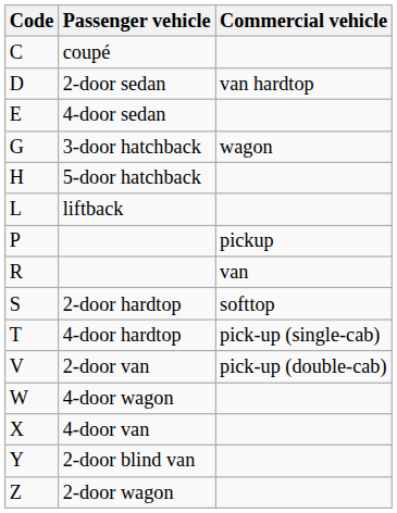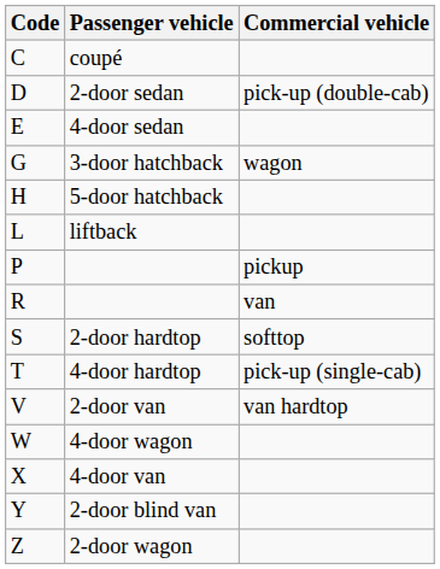 <table class="wikitable">
 <tr>
 <th>Code</th>
 <th>Passenger vehicle</th>
 <th>Commercial vehicle</th>
 </tr>
 <tr>
 <td>C</td>
 <td>coupé</td>
 <td></td>
 </tr>
 <tr>
 <td>D</td>
 <td>2-door sedan</td>
-<td>van hardtop</td>
+<td>pick-up (double-cab)</td>
 </tr>
 <tr>
 <td>E</td>
 <td>4-door sedan</td>
 <td></td>
 </tr>
 <tr>
 <td>G</td>
 <td>3-door hatchback</td>
 <td>wagon</td>
 </tr>
 <tr>
 <td>H</td>
 <td>5-door hatchback</td>
 <td></td>
 </tr>
 <tr>
 <td>L</td>
 <td>liftback</td>
 <td></td>
 </tr>
 <tr>
 <td>P</td>
 <td></td>
 <td>pickup</td>
 </tr>
 <tr>
 <td>R</td>
 <td></td>
 <td>van</td>
 </tr>
 <tr>
 <td>S</td>
 <td>2-door hardtop</td>
 <td>softtop</td>
 </tr>
 <tr>
 <td>T</td>
 <td>4-door hardtop</td>
 <td>pick-up (single-cab)</td>
 </tr>
 <tr>
 <td>V</td>
 <td>2-door van</td>
-<td>pick-up (double-cab)</td>
+<td>van hardtop</td>
 </tr>
 <tr>
 <td>W</td>
 <td>4-door wagon</td>
 <td></td>
 </tr>
 <tr>
 <td>X</td>
 <td>4-door van</td>
 <td></td>
 </tr>
 <tr>
 <td>Y</td>
 <td>2-door blind van</td>
 <td></td>
 </tr>
 <tr>
 <td>Z</td>
 <td>2-door wagon</td>
 <td></td>
 </tr>
 </table>
